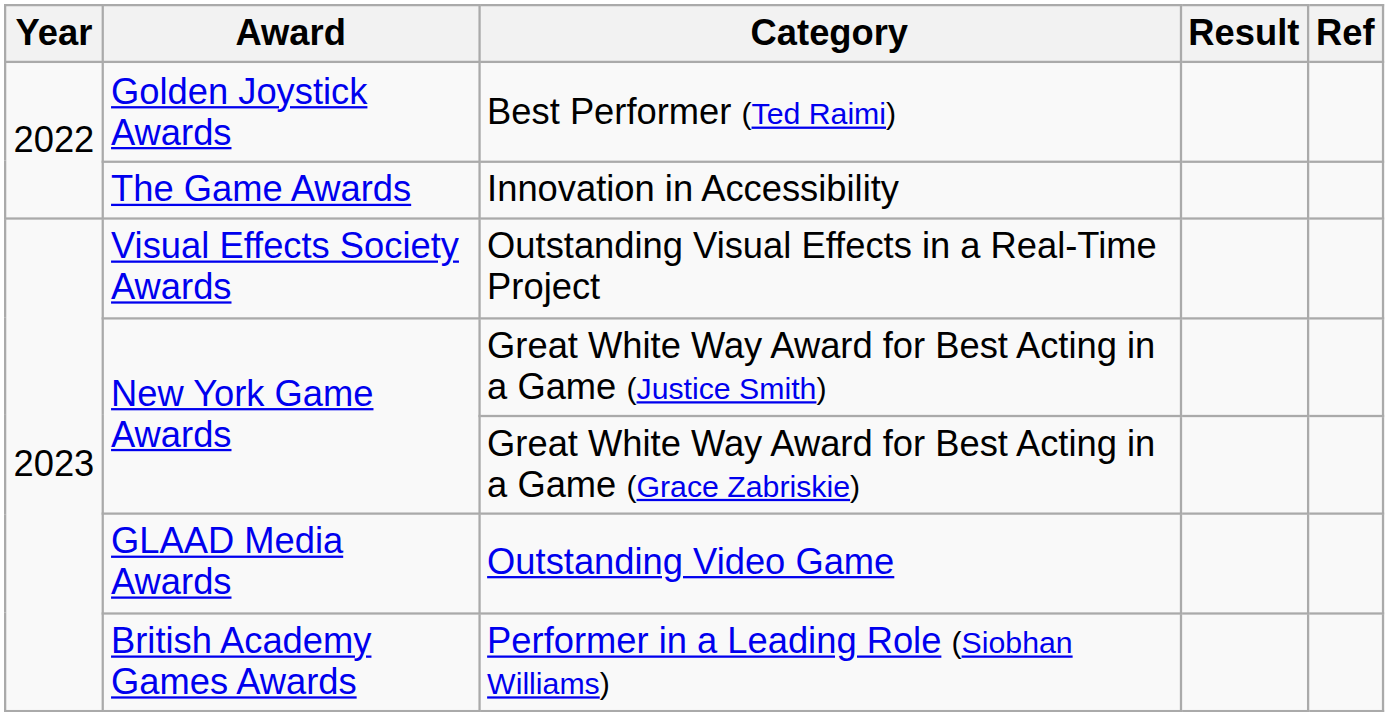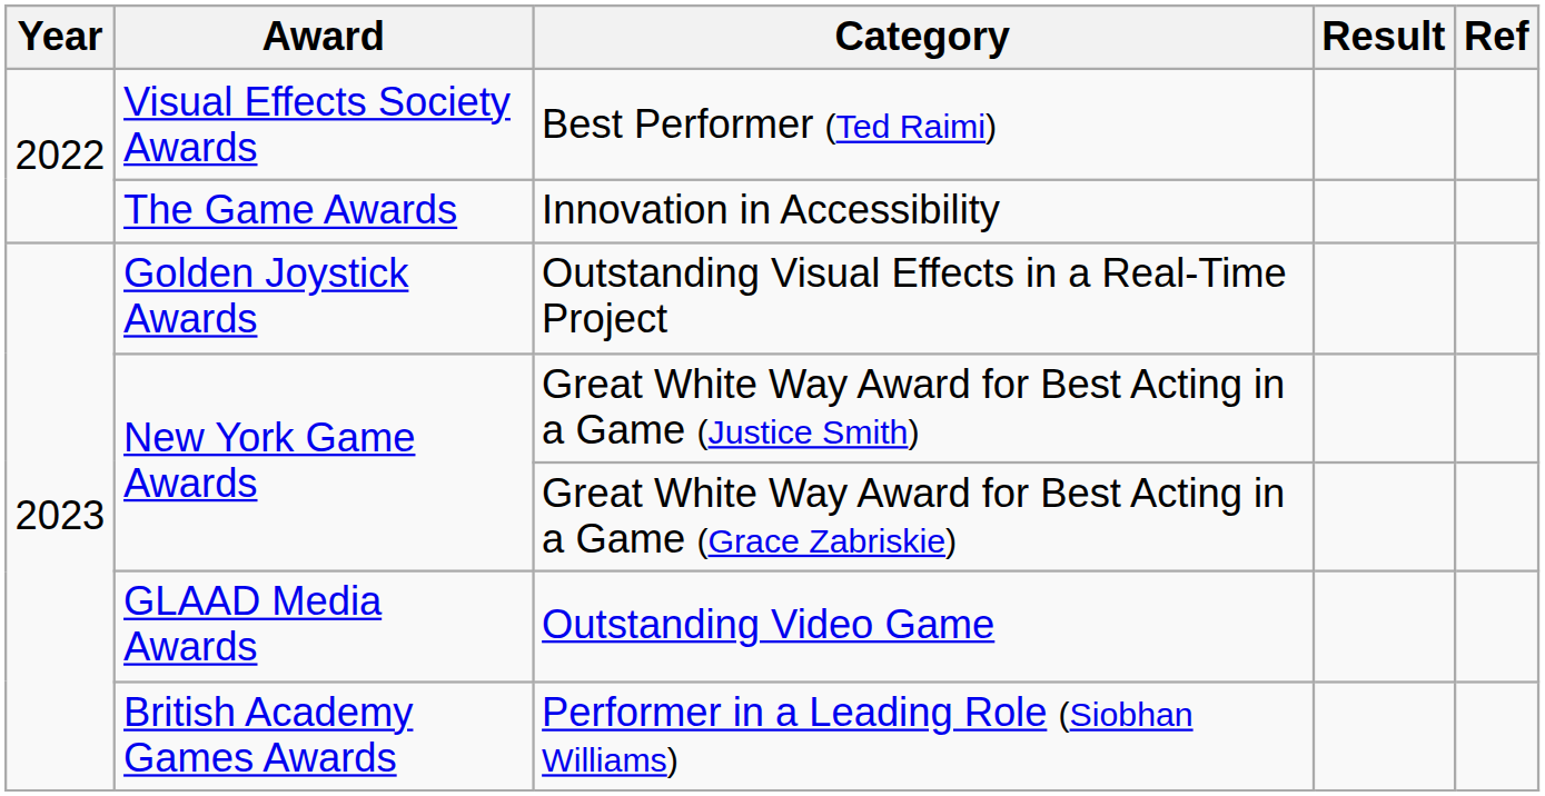 <table class="wikitable sortable plainrowheaders">
 <tr>
 <th>Year</th>
 <th>Award</th>
 <th>Category</th>
 <th>Result</th>
 <th>Ref</th>
 </tr>
 <tr>
 <td style="text-align:center;" rowspan="2">2022</td>
-<td><a href='#'>Golden Joystick Awards</a></td>
+<td><a href='#'>Visual Effects Society Awards</a></td>
 <td>Best Performer <small>(<a href='#'>Ted Raimi</a>)</small></td>
 <td></td>
 <td style="text-align:center;"></td>
 </tr>
 <tr>
 <td><a href='#'>The Game Awards</a></td>
 <td>Innovation in Accessibility</td>
 <td></td>
 <td style="text-align:center;"></td>
 </tr>
 <tr>
 <td style="text-align:center;" rowspan="5">2023</td>
-<td><a href='#'>Visual Effects Society Awards</a></td>
+<td><a href='#'>Golden Joystick Awards</a></td>
 <td>Outstanding Visual Effects in a Real-Time Project</td>
 <td></td>
 <td align="center"></td>
 </tr>
 <tr>
 <td rowspan="2"><a href='#'>New York Game Awards</a></td>
 <td>Great White Way Award for Best Acting in a Game <small>(<a href='#'>Justice Smith</a>)</small></td>
 <td></td>
 <td align="center"></td>
 </tr>
 <tr>
 <td>Great White Way Award for Best Acting in a Game <small>(<a href='#'>Grace Zabriskie</a>)</small></td>
 <td></td>
 <td align="center"></td>
 </tr>
 <tr>
 <td><a href='#'>GLAAD Media Awards</a></td>
 <td><a href='#'>Outstanding Video Game</a></td>
 <td></td>
 <td align="center"></td>
 </tr>
 <tr>
 <td><a href='#'>British Academy Games Awards</a></td>
 <td><a href='#'>Performer in a Leading Role</a> <small>(<a href='#'>Siobhan Williams</a>)</small></td>
 <td></td>
 <td align="center"></td>
 </tr>
 </table>
